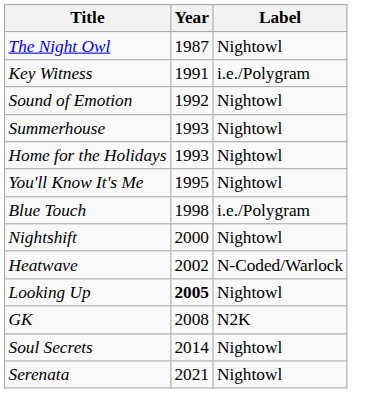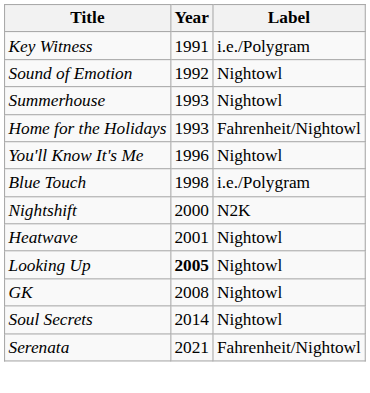 <table class="wikitable">
 <tr>
 <th>Title</th>
 <th>Year</th>
 <th>Label</th>
-</tr>
-<tr>
-<td><em><a href='#'>The Night Owl</a></em></td>
-<td style="text-align:center;">1987</td>
-<td>Nightowl</td>
 </tr>
 <tr>
 <td><em>Key Witness</em></td>
 <td style="text-align:center;">1991</td>
 <td>i.e./Polygram</td>
 </tr>
 <tr>
 <td><em>Sound of Emotion</em></td>
 <td style="text-align:center;">1992</td>
 <td>Nightowl</td>
 </tr>
 <tr>
 <td><em>Summerhouse</em></td>
 <td style="text-align:center;">1993</td>
 <td>Nightowl</td>
 </tr>
 <tr>
 <td><em>Home for the Holidays</em></td>
 <td style="text-align:center;">1993</td>
-<td>Nightowl</td>
+<td>Fahrenheit/Nightowl</td>
 </tr>
 <tr>
 <td><em>You'll Know It's Me</em></td>
-<td style="text-align:center;">1995</td>
+<td style="text-align:center;">1996</td>
 <td>Nightowl</td>
 </tr>
 <tr>
 <td><em>Blue Touch</em></td>
 <td style="text-align:center;">1998</td>
 <td>i.e./Polygram</td>
 </tr>
 <tr>
 <td><em>Nightshift</em></td>
 <td style="text-align:center;">2000</td>
-<td>Nightowl</td>
+<td>N2K</td>
 </tr>
 <tr>
 <td><em>Heatwave</em></td>
-<td style="text-align:center;">2002</td>
-<td>N-Coded/Warlock</td>
+<td style="text-align:center;">2001</td>
+<td>Nightowl</td>
 </tr>
 <tr>
 <td><em>Looking Up</em></td>
 <td style="text-align:center;"><strong>2005</strong></td>
 <td>Nightowl</td>
 </tr>
 <tr>
 <td><em>GK</em></td>
 <td style="text-align:center;">2008</td>
-<td>N2K</td>
+<td>Nightowl</td>
 </tr>
 <tr>
 <td><em>Soul Secrets</em></td>
 <td style="text-align:center;">2014</td>
 <td>Nightowl</td>
 </tr>
 <tr>
 <td><em>Serenata</em></td>
 <td>2021</td>
-<td>Nightowl</td>
+<td>Fahrenheit/Nightowl</td>
 </tr>
 </table>
